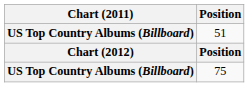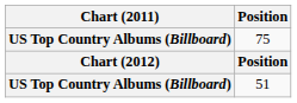 <table class="wikitable plainrowheaders" style="text-align:center">
 <tr>
 <th scope="col">Chart (2011)</th>
 <th scope="col">Position</th>
 </tr>
 <tr>
 <th scope="row">US Top Country Albums (<em>Billboard</em>)</th>
-<td>51</td>
+<td>75</td>
 </tr>
 <tr>
 <th scope="col">Chart (2012)</th>
 <th scope="col">Position</th>
 </tr>
 <tr>
 <th scope="row">US Top Country Albums (<em>Billboard</em>)</th>
-<td>75</td>
+<td>51</td>
 </tr>
 </table>
